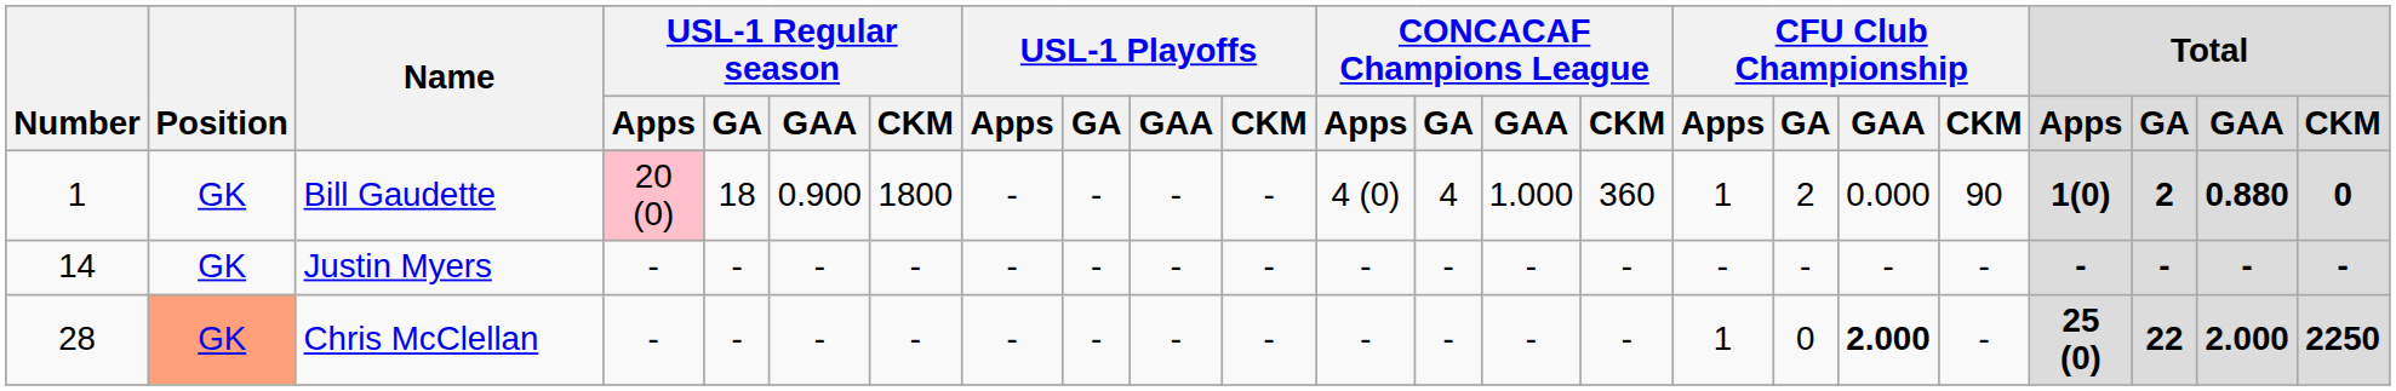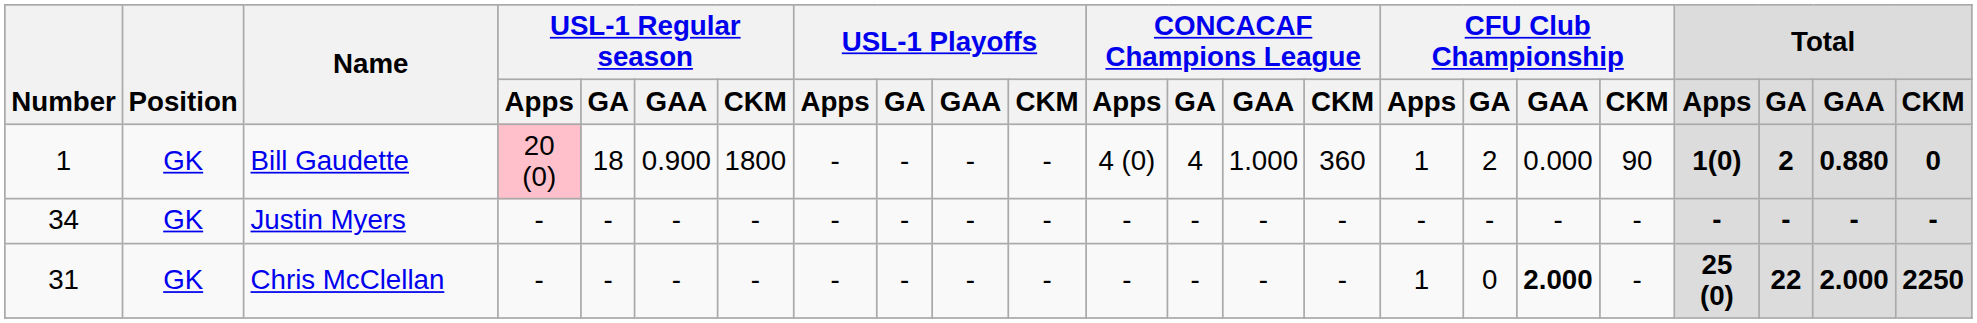 <table class="wikitable" style="text-align:center" width=90%>
 <tr>
 <th rowspan="2" width=2% valign="bottom">Number</th>
 <th rowspan="2" width=2% valign="bottom">Position</th>
 <th rowspan="2" width=15%>Name</th>
 <th colspan="4" width=15% align="center"><a href='#'>USL-1 Regular season</a></th>
 <th colspan="4" width=15% align="center"><a href='#'>USL-1 Playoffs</a></th>
 <th colspan="4" width=15% align="center"><a href='#'>CONCACAF Champions League</a></th>
 <th colspan="4" width=15% align="center"><a href='#'>CFU Club Championship</a></th>
 <th colspan="4" width=15% align="center" style="background: #DCDCDC">Total</th>
 </tr>
 <tr>
 <th>Apps</th>
 <th>GA</th>
 <th>GAA</th>
 <th>CKM</th>
 <th>Apps</th>
 <th>GA</th>
 <th>GAA</th>
 <th>CKM</th>
 <th>Apps</th>
 <th>GA</th>
 <th>GAA</th>
 <th>CKM</th>
 <th>Apps</th>
 <th>GA</th>
 <th>GAA</th>
 <th>CKM</th>
 <th style="background: #DCDCDC">Apps</th>
 <th style="background: #DCDCDC">GA</th>
 <th style="background: #DCDCDC">GAA</th>
 <th style="background: #DCDCDC">CKM</th>
 </tr>
 <tr>
 <td align="center">1</td>
 <td align="center"><a href='#'>GK</a></td>
 <td align="left"> <a href='#'>Bill Gaudette</a></td>
 <td style="background: pink;">20 (0)</td>
 <td>18</td>
 <td>0.900</td>
 <td>1800</td>
 <td>-</td>
 <td>-</td>
 <td>-</td>
 <td>-</td>
 <td>4 (0)</td>
 <td>4</td>
 <td>1.000</td>
 <td>360</td>
 <td>1</td>
 <td>2</td>
 <td>0.000</td>
 <td>90</td>
 <td style="background: #DCDCDC"><strong>1(0)</strong></td>
 <td style="background: #DCDCDC"><strong>2</strong></td>
 <td style="background: #DCDCDC"><strong>0.880</strong></td>
 <td style="background: #DCDCDC"><strong>0</strong></td>
 </tr>
 <tr>
-<td align="center">14</td>
+<td align="center">34</td>
 <td align="center"><a href='#'>GK</a></td>
 <td align="left"> <a href='#'>Justin Myers</a></td>
 <td>-</td>
 <td>-</td>
 <td>-</td>
 <td>-</td>
 <td>-</td>
 <td>-</td>
 <td>-</td>
 <td>-</td>
 <td>-</td>
 <td>-</td>
 <td>-</td>
 <td>-</td>
 <td>-</td>
 <td>-</td>
 <td>-</td>
 <td>-</td>
 <td style="background: #DCDCDC"><strong>-</strong></td>
 <td style="background: #DCDCDC"><strong>-</strong></td>
 <td style="background: #DCDCDC"><strong>-</strong></td>
 <td style="background: #DCDCDC"><strong>-</strong></td>
 </tr>
 <tr>
-<td align="center">28</td>
-<td align="center" style="background: lightsalmon;"><a href='#'>GK</a></td>
+<td align="center">31</td>
+<td align="center"><a href='#'>GK</a></td>
 <td align="left"> <a href='#'>Chris McClellan</a></td>
 <td>-</td>
 <td>-</td>
 <td>-</td>
 <td>-</td>
 <td>-</td>
 <td>-</td>
 <td>-</td>
 <td>-</td>
 <td>-</td>
 <td>-</td>
 <td>-</td>
 <td>-</td>
 <td>1</td>
 <td>0</td>
 <td><strong>2.000</strong></td>
 <td>-</td>
 <td style="background: #DCDCDC"><strong>25 (0)</strong></td>
 <td style="background: #DCDCDC"><strong>22</strong></td>
 <td style="background: #DCDCDC"><strong>2.000</strong></td>
 <td style="background: #DCDCDC"><strong>2250</strong></td>
 </tr>
 </table>
